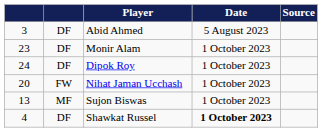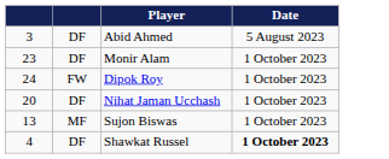 <table class="wikitable plainrowheaders sortable" style="text-align:center">
 <tr>
 <th style="background:#122057; color:white; width:50px;"></th>
 <th style="background:#122057; color:white; width:50px;"></th>
 <th style="background:#122057; color:white; width:150px;">Player</th>
 <th style="background:#122057; color:white; width:120px;">Date</th>
-<th style="background:#122057; color:white; width:25px;">Source</th>
 </tr>
 <tr>
 <td align="center">3</td>
 <td align="center">DF</td>
 <td align="left">Abid Ahmed</td>
 <td align="center">5 August 2023</td>
-<td></td>
 </tr>
 <tr>
 <td align="center">23</td>
 <td align="center">DF</td>
 <td align="left">Monir Alam</td>
 <td align="center">1 October 2023</td>
-<td></td>
 </tr>
 <tr>
 <td align="center">24</td>
-<td align="center">DF</td>
+<td align="center">FW</td>
 <td align="left"><a href='#'>Dipok Roy</a></td>
 <td align="center">1 October 2023</td>
-<td></td>
 </tr>
 <tr>
 <td align="center">20</td>
-<td align="center">FW</td>
+<td align="center">DF</td>
 <td align="left"><a href='#'>Nihat Jaman Ucchash</a></td>
 <td align="center">1 October 2023</td>
-<td></td>
 </tr>
 <tr>
 <td align="center">13</td>
 <td align="center">MF</td>
 <td align="left">Sujon Biswas</td>
 <td align="center">1 October 2023</td>
-<td></td>
 </tr>
 <tr>
 <td align="center">4</td>
 <td align="center">DF</td>
 <td align="left">Shawkat Russel</td>
 <td align="center"><strong>1 October 2023</strong></td>
-<td></td>
 </tr>
 </table>
